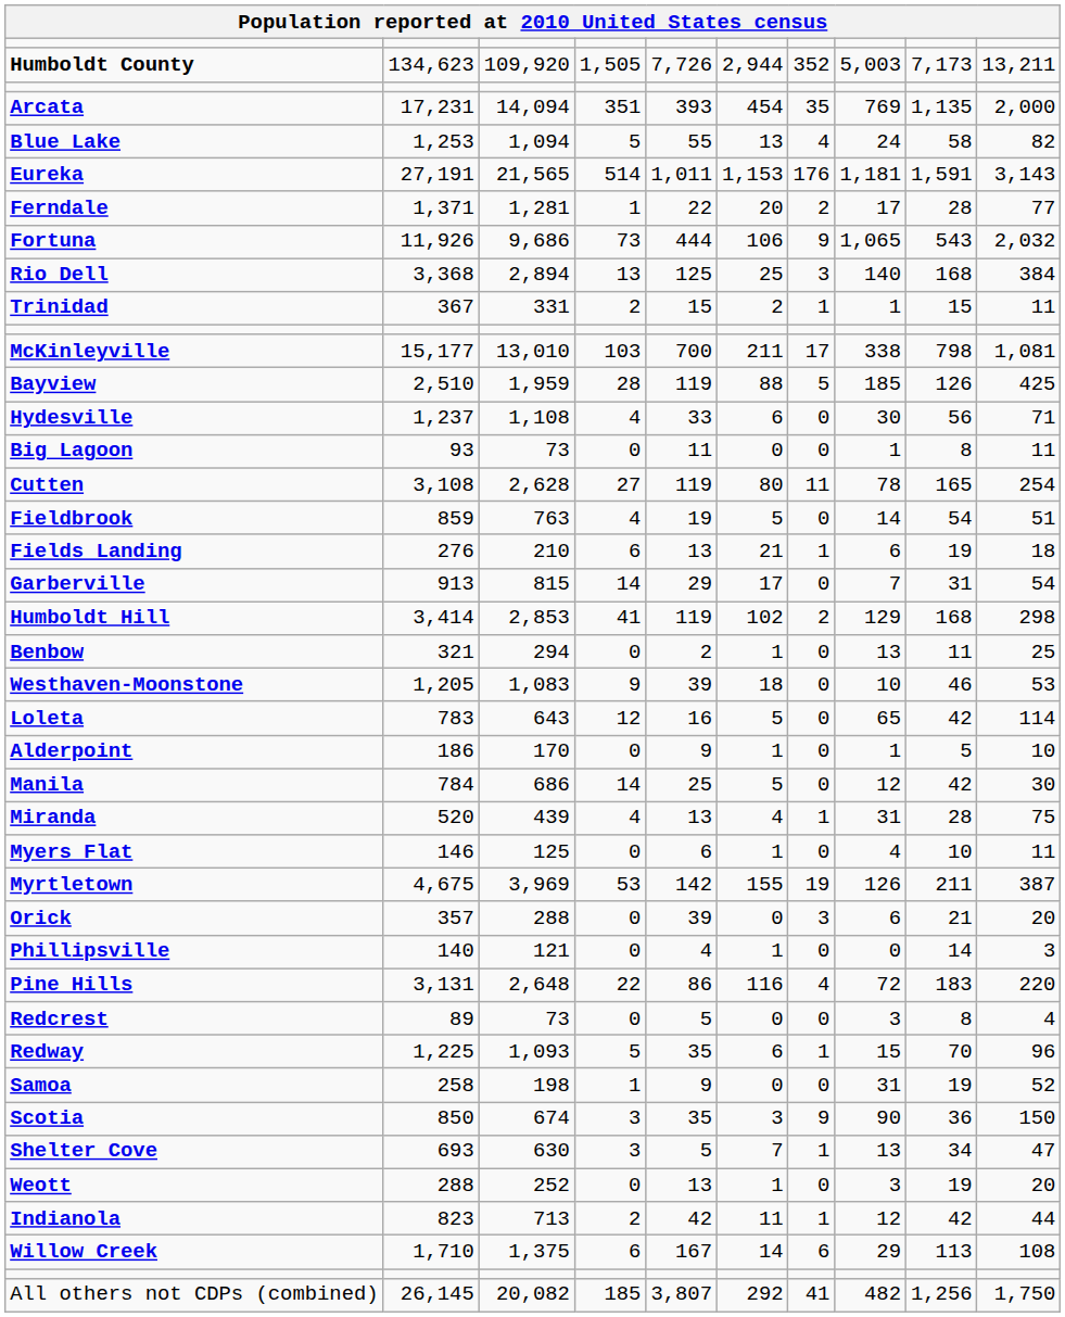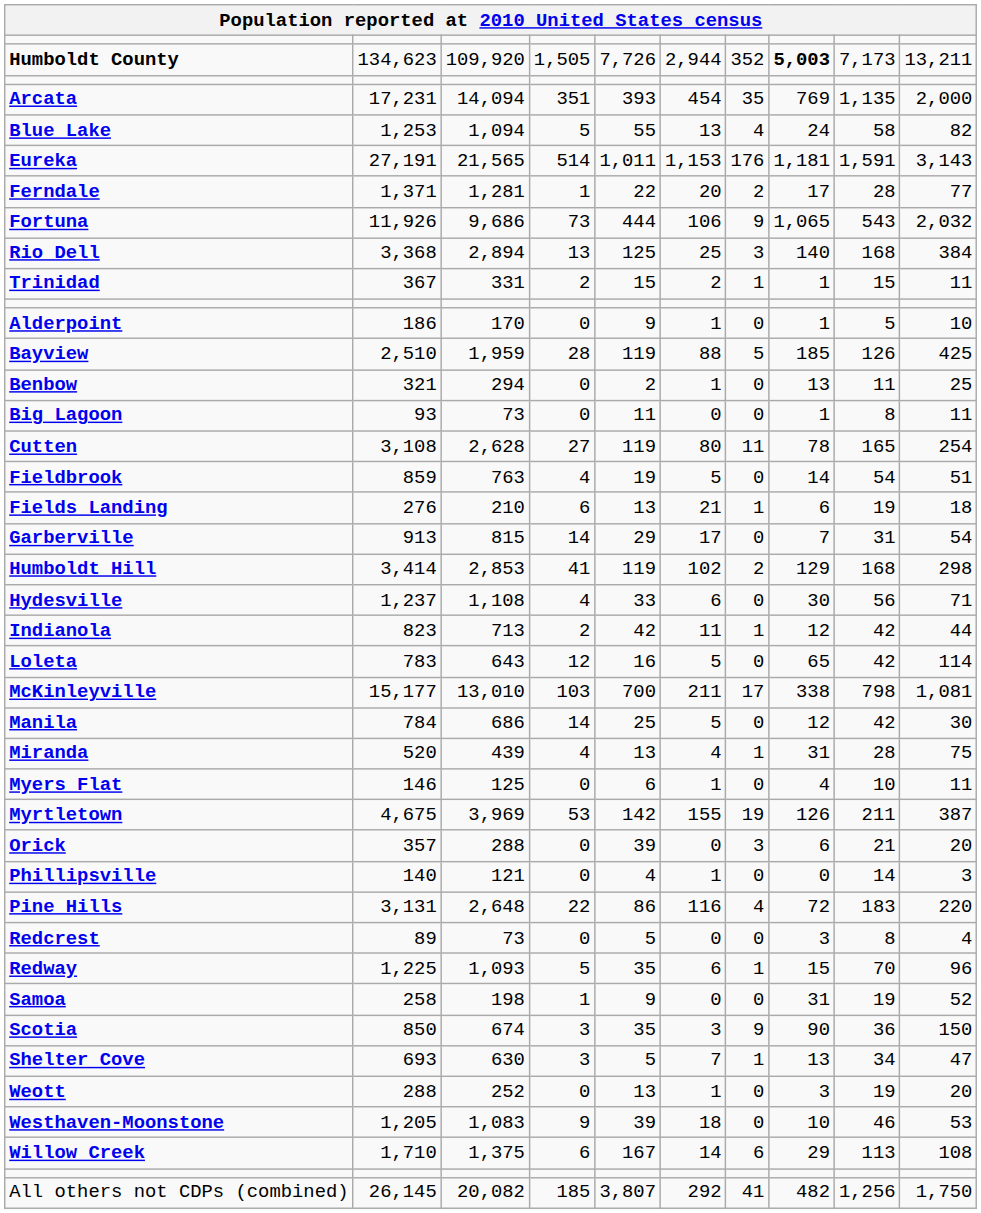 <table class="wikitable collapsible collapsed">
 <tr>
 <th colspan="10">Population reported at <a href='#'>2010 United States census</a></th>
 </tr>
 <tr>
 <td></td>
 <td></td>
 <td></td>
 <td></td>
 <td></td>
 <td></td>
 <td></td>
 <td></td>
 <td></td>
 <td></td>
 </tr>
 <tr>
 <td><strong> Humboldt County</strong></td>
 <td align="right">134,623</td>
 <td align="right">109,920</td>
 <td align="right">1,505</td>
 <td align="right">7,726</td>
 <td align="right">2,944</td>
 <td align="right">352</td>
-<td align="right">5,003</td>
+<td align="right"><strong>5,003</strong></td>
 <td align="right">7,173</td>
 <td align="right">13,211</td>
 </tr>
 <tr>
 <td></td>
 <td></td>
 <td></td>
 <td></td>
 <td></td>
 <td></td>
 <td></td>
 <td></td>
 <td></td>
 <td></td>
 </tr>
 <tr>
 <td><strong><a href='#'>Arcata</a></strong></td>
 <td align="right">17,231</td>
 <td align="right">14,094</td>
 <td align="right">351</td>
 <td align="right">393</td>
 <td align="right">454</td>
 <td align="right">35</td>
 <td align="right">769</td>
 <td align="right">1,135</td>
 <td align="right">2,000</td>
 </tr>
 <tr>
 <td><strong><a href='#'>Blue Lake</a></strong></td>
 <td align="right">1,253</td>
 <td align="right">1,094</td>
 <td align="right">5</td>
 <td align="right">55</td>
 <td align="right">13</td>
 <td align="right">4</td>
 <td align="right">24</td>
 <td align="right">58</td>
 <td align="right">82</td>
 </tr>
 <tr>
 <td><strong><a href='#'>Eureka</a></strong></td>
 <td align="right">27,191</td>
 <td align="right">21,565</td>
 <td align="right">514</td>
 <td align="right">1,011</td>
 <td align="right">1,153</td>
 <td align="right">176</td>
 <td align="right">1,181</td>
 <td align="right">1,591</td>
 <td align="right">3,143</td>
 </tr>
 <tr>
 <td><strong><a href='#'>Ferndale</a></strong></td>
 <td align="right">1,371</td>
 <td align="right">1,281</td>
 <td align="right">1</td>
 <td align="right">22</td>
 <td align="right">20</td>
 <td align="right">2</td>
 <td align="right">17</td>
 <td align="right">28</td>
 <td align="right">77</td>
 </tr>
 <tr>
 <td><strong><a href='#'>Fortuna</a></strong></td>
 <td align="right">11,926</td>
 <td align="right">9,686</td>
 <td align="right">73</td>
 <td align="right">444</td>
 <td align="right">106</td>
 <td align="right">9</td>
 <td align="right">1,065</td>
 <td align="right">543</td>
 <td align="right">2,032</td>
 </tr>
 <tr>
 <td><strong><a href='#'>Rio Dell</a></strong></td>
 <td align="right">3,368</td>
 <td align="right">2,894</td>
 <td align="right">13</td>
 <td align="right">125</td>
 <td align="right">25</td>
 <td align="right">3</td>
 <td align="right">140</td>
 <td align="right">168</td>
 <td align="right">384</td>
 </tr>
 <tr>
 <td><strong><a href='#'>Trinidad</a></strong></td>
 <td align="right">367</td>
 <td align="right">331</td>
 <td align="right">2</td>
 <td align="right">15</td>
 <td align="right">2</td>
 <td align="right">1</td>
 <td align="right">1</td>
 <td align="right">15</td>
 <td align="right">11</td>
 </tr>
 <tr>
 <td></td>
 <td></td>
 <td></td>
 <td></td>
 <td></td>
 <td></td>
 <td></td>
 <td></td>
 <td></td>
 <td></td>
 </tr>
 <tr>
-<td><strong><a href='#'>McKinleyville</a></strong></td>
-<td align="right">15,177</td>
-<td align="right">13,010</td>
-<td align="right">103</td>
-<td align="right">700</td>
-<td align="right">211</td>
-<td align="right">17</td>
-<td align="right">338</td>
-<td align="right">798</td>
-<td align="right">1,081</td>
+<td><strong><a href='#'>Alderpoint</a></strong></td>
+<td align="right">186</td>
+<td align="right">170</td>
+<td align="right">0</td>
+<td align="right">9</td>
+<td align="right">1</td>
+<td align="right">0</td>
+<td align="right">1</td>
+<td align="right">5</td>
+<td align="right">10</td>
 </tr>
 <tr>
 <td><strong><a href='#'>Bayview</a></strong></td>
 <td align="right">2,510</td>
 <td align="right">1,959</td>
 <td align="right">28</td>
 <td align="right">119</td>
 <td align="right">88</td>
 <td align="right">5</td>
 <td align="right">185</td>
 <td align="right">126</td>
 <td align="right">425</td>
 </tr>
 <tr>
-<td><strong><a href='#'>Hydesville</a></strong></td>
-<td align="right">1,237</td>
-<td align="right">1,108</td>
-<td align="right">4</td>
-<td align="right">33</td>
-<td align="right">6</td>
+<td><strong><a href='#'>Benbow</a></strong></td>
+<td align="right">321</td>
+<td align="right">294</td>
 <td align="right">0</td>
-<td align="right">30</td>
-<td align="right">56</td>
-<td align="right">71</td>
+<td align="right">2</td>
+<td align="right">1</td>
+<td align="right">0</td>
+<td align="right">13</td>
+<td align="right">11</td>
+<td align="right">25</td>
 </tr>
 <tr>
 <td><strong><a href='#'>Big Lagoon</a></strong></td>
 <td align="right">93</td>
 <td align="right">73</td>
 <td align="right">0</td>
 <td align="right">11</td>
 <td align="right">0</td>
 <td align="right">0</td>
 <td align="right">1</td>
 <td align="right">8</td>
 <td align="right">11</td>
 </tr>
 <tr>
 <td><strong><a href='#'>Cutten</a></strong></td>
 <td align="right">3,108</td>
 <td align="right">2,628</td>
 <td align="right">27</td>
 <td align="right">119</td>
 <td align="right">80</td>
 <td align="right">11</td>
 <td align="right">78</td>
 <td align="right">165</td>
 <td align="right">254</td>
 </tr>
 <tr>
 <td><strong><a href='#'>Fieldbrook</a></strong></td>
 <td align="right">859</td>
 <td align="right">763</td>
 <td align="right">4</td>
 <td align="right">19</td>
 <td align="right">5</td>
 <td align="right">0</td>
 <td align="right">14</td>
 <td align="right">54</td>
 <td align="right">51</td>
 </tr>
 <tr>
 <td><strong><a href='#'>Fields Landing</a></strong></td>
 <td align="right">276</td>
 <td align="right">210</td>
 <td align="right">6</td>
 <td align="right">13</td>
 <td align="right">21</td>
 <td align="right">1</td>
 <td align="right">6</td>
 <td align="right">19</td>
 <td align="right">18</td>
 </tr>
 <tr>
 <td><strong><a href='#'>Garberville</a></strong></td>
 <td align="right">913</td>
 <td align="right">815</td>
 <td align="right">14</td>
 <td align="right">29</td>
 <td align="right">17</td>
 <td align="right">0</td>
 <td align="right">7</td>
 <td align="right">31</td>
 <td align="right">54</td>
 </tr>
 <tr>
 <td><strong><a href='#'>Humboldt Hill</a></strong></td>
 <td align="right">3,414</td>
 <td align="right">2,853</td>
 <td align="right">41</td>
 <td align="right">119</td>
 <td align="right">102</td>
 <td align="right">2</td>
 <td align="right">129</td>
 <td align="right">168</td>
 <td align="right">298</td>
 </tr>
 <tr>
-<td><strong><a href='#'>Benbow</a></strong></td>
-<td align="right">321</td>
-<td align="right">294</td>
+<td><strong><a href='#'>Hydesville</a></strong></td>
+<td align="right">1,237</td>
+<td align="right">1,108</td>
+<td align="right">4</td>
+<td align="right">33</td>
+<td align="right">6</td>
 <td align="right">0</td>
-<td align="right">2</td>
-<td align="right">1</td>
-<td align="right">0</td>
-<td align="right">13</td>
-<td align="right">11</td>
-<td align="right">25</td>
+<td align="right">30</td>
+<td align="right">56</td>
+<td align="right">71</td>
 </tr>
 <tr>
-<td><strong><a href='#'>Westhaven-Moonstone</a></strong></td>
-<td align="right">1,205</td>
-<td align="right">1,083</td>
-<td align="right">9</td>
-<td align="right">39</td>
-<td align="right">18</td>
-<td align="right">0</td>
-<td align="right">10</td>
-<td align="right">46</td>
-<td align="right">53</td>
+<td><strong><a href='#'>Indianola</a></strong></td>
+<td align="right">823</td>
+<td align="right">713</td>
+<td align="right">2</td>
+<td align="right">42</td>
+<td align="right">11</td>
+<td align="right">1</td>
+<td align="right">12</td>
+<td align="right">42</td>
+<td align="right">44</td>
 </tr>
 <tr>
 <td><strong><a href='#'>Loleta</a></strong></td>
 <td align="right">783</td>
 <td align="right">643</td>
 <td align="right">12</td>
 <td align="right">16</td>
 <td align="right">5</td>
 <td align="right">0</td>
 <td align="right">65</td>
 <td align="right">42</td>
 <td align="right">114</td>
 </tr>
 <tr>
-<td><strong><a href='#'>Alderpoint</a></strong></td>
-<td align="right">186</td>
-<td align="right">170</td>
-<td align="right">0</td>
-<td align="right">9</td>
-<td align="right">1</td>
-<td align="right">0</td>
-<td align="right">1</td>
-<td align="right">5</td>
-<td align="right">10</td>
+<td><strong><a href='#'>McKinleyville</a></strong></td>
+<td align="right">15,177</td>
+<td align="right">13,010</td>
+<td align="right">103</td>
+<td align="right">700</td>
+<td align="right">211</td>
+<td align="right">17</td>
+<td align="right">338</td>
+<td align="right">798</td>
+<td align="right">1,081</td>
 </tr>
 <tr>
 <td><strong><a href='#'>Manila</a></strong></td>
 <td align="right">784</td>
 <td align="right">686</td>
 <td align="right">14</td>
 <td align="right">25</td>
 <td align="right">5</td>
 <td align="right">0</td>
 <td align="right">12</td>
 <td align="right">42</td>
 <td align="right">30</td>
 </tr>
 <tr>
 <td><strong><a href='#'>Miranda</a></strong></td>
 <td align="right">520</td>
 <td align="right">439</td>
 <td align="right">4</td>
 <td align="right">13</td>
 <td align="right">4</td>
 <td align="right">1</td>
 <td align="right">31</td>
 <td align="right">28</td>
 <td align="right">75</td>
 </tr>
 <tr>
 <td><strong><a href='#'>Myers Flat</a></strong></td>
 <td align="right">146</td>
 <td align="right">125</td>
 <td align="right">0</td>
 <td align="right">6</td>
 <td align="right">1</td>
 <td align="right">0</td>
 <td align="right">4</td>
 <td align="right">10</td>
 <td align="right">11</td>
 </tr>
 <tr>
 <td><strong><a href='#'>Myrtletown</a></strong></td>
 <td align="right">4,675</td>
 <td align="right">3,969</td>
 <td align="right">53</td>
 <td align="right">142</td>
 <td align="right">155</td>
 <td align="right">19</td>
 <td align="right">126</td>
 <td align="right">211</td>
 <td align="right">387</td>
 </tr>
 <tr>
 <td><strong><a href='#'>Orick</a></strong></td>
 <td align="right">357</td>
 <td align="right">288</td>
 <td align="right">0</td>
 <td align="right">39</td>
 <td align="right">0</td>
 <td align="right">3</td>
 <td align="right">6</td>
 <td align="right">21</td>
 <td align="right">20</td>
 </tr>
 <tr>
 <td><strong><a href='#'>Phillipsville</a></strong></td>
 <td align="right">140</td>
 <td align="right">121</td>
 <td align="right">0</td>
 <td align="right">4</td>
 <td align="right">1</td>
 <td align="right">0</td>
 <td align="right">0</td>
 <td align="right">14</td>
 <td align="right">3</td>
 </tr>
 <tr>
 <td><strong><a href='#'>Pine Hills</a></strong></td>
 <td align="right">3,131</td>
 <td align="right">2,648</td>
 <td align="right">22</td>
 <td align="right">86</td>
 <td align="right">116</td>
 <td align="right">4</td>
 <td align="right">72</td>
 <td align="right">183</td>
 <td align="right">220</td>
 </tr>
 <tr>
 <td><strong><a href='#'>Redcrest</a></strong></td>
 <td align="right">89</td>
 <td align="right">73</td>
 <td align="right">0</td>
 <td align="right">5</td>
 <td align="right">0</td>
 <td align="right">0</td>
 <td align="right">3</td>
 <td align="right">8</td>
 <td align="right">4</td>
 </tr>
 <tr>
 <td><strong><a href='#'>Redway</a></strong></td>
 <td align="right">1,225</td>
 <td align="right">1,093</td>
 <td align="right">5</td>
 <td align="right">35</td>
 <td align="right">6</td>
 <td align="right">1</td>
 <td align="right">15</td>
 <td align="right">70</td>
 <td align="right">96</td>
 </tr>
 <tr>
 <td><strong><a href='#'>Samoa</a></strong></td>
 <td align="right">258</td>
 <td align="right">198</td>
 <td align="right">1</td>
 <td align="right">9</td>
 <td align="right">0</td>
 <td align="right">0</td>
 <td align="right">31</td>
 <td align="right">19</td>
 <td align="right">52</td>
 </tr>
 <tr>
 <td><strong><a href='#'>Scotia</a></strong></td>
 <td align="right">850</td>
 <td align="right">674</td>
 <td align="right">3</td>
 <td align="right">35</td>
 <td align="right">3</td>
 <td align="right">9</td>
 <td align="right">90</td>
 <td align="right">36</td>
 <td align="right">150</td>
 </tr>
 <tr>
 <td><strong><a href='#'>Shelter Cove</a></strong></td>
 <td align="right">693</td>
 <td align="right">630</td>
 <td align="right">3</td>
 <td align="right">5</td>
 <td align="right">7</td>
 <td align="right">1</td>
 <td align="right">13</td>
 <td align="right">34</td>
 <td align="right">47</td>
 </tr>
 <tr>
 <td><strong><a href='#'>Weott</a></strong></td>
 <td align="right">288</td>
 <td align="right">252</td>
 <td align="right">0</td>
 <td align="right">13</td>
 <td align="right">1</td>
 <td align="right">0</td>
 <td align="right">3</td>
 <td align="right">19</td>
 <td align="right">20</td>
 </tr>
 <tr>
-<td><strong><a href='#'>Indianola</a></strong></td>
-<td align="right">823</td>
-<td align="right">713</td>
-<td align="right">2</td>
-<td align="right">42</td>
-<td align="right">11</td>
-<td align="right">1</td>
-<td align="right">12</td>
-<td align="right">42</td>
-<td align="right">44</td>
+<td><strong><a href='#'>Westhaven-Moonstone</a></strong></td>
+<td align="right">1,205</td>
+<td align="right">1,083</td>
+<td align="right">9</td>
+<td align="right">39</td>
+<td align="right">18</td>
+<td align="right">0</td>
+<td align="right">10</td>
+<td align="right">46</td>
+<td align="right">53</td>
 </tr>
 <tr>
 <td><strong><a href='#'>Willow Creek</a></strong></td>
 <td align="right">1,710</td>
 <td align="right">1,375</td>
 <td align="right">6</td>
 <td align="right">167</td>
 <td align="right">14</td>
 <td align="right">6</td>
 <td align="right">29</td>
 <td align="right">113</td>
 <td align="right">108</td>
 </tr>
 <tr>
 <td></td>
 <td></td>
 <td></td>
 <td></td>
 <td></td>
 <td></td>
 <td></td>
 <td></td>
 <td></td>
 <td></td>
 </tr>
 <tr>
 <td>All others not CDPs (combined)</td>
 <td align="right">26,145</td>
 <td align="right">20,082</td>
 <td align="right">185</td>
 <td align="right">3,807</td>
 <td align="right">292</td>
 <td align="right">41</td>
 <td align="right">482</td>
 <td align="right">1,256</td>
 <td align="right">1,750</td>
 </tr>
 </table>
